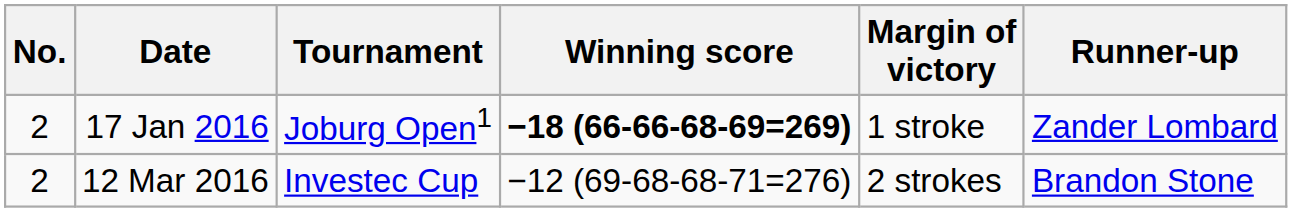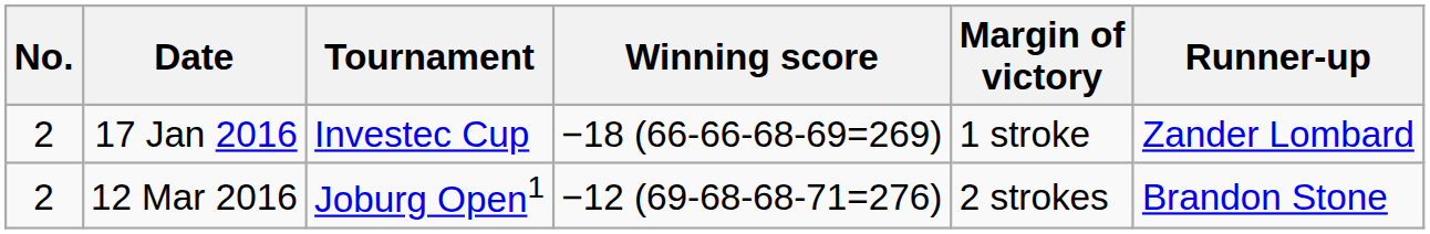 <table class="wikitable" style="font-size:95%;">
 <tr>
 <th>No.</th>
 <th>Date</th>
 <th>Tournament</th>
 <th>Winning score</th>
 <th>Margin of<br>victory</th>
 <th>Runner-up</th>
 </tr>
 <tr>
 <td align=center>2</td>
 <td align=right>17 Jan <a href='#'>2016</a></td>
-<td><a href='#'>Joburg Open</a><sup>1</sup></td>
-<td><strong>−18 (66-66-68-69=269)</strong></td>
+<td><a href='#'>Investec Cup</a></td>
+<td>−18 (66-66-68-69=269)</td>
 <td>1 stroke</td>
 <td> <a href='#'>Zander Lombard</a></td>
 </tr>
 <tr>
 <td align=center>2</td>
 <td align=right>12 Mar 2016</td>
-<td><a href='#'>Investec Cup</a></td>
+<td><a href='#'>Joburg Open</a><sup>1</sup></td>
 <td>−12 (69-68-68-71=276)</td>
 <td>2 strokes</td>
 <td> <a href='#'>Brandon Stone</a></td>
 </tr>
 </table>
